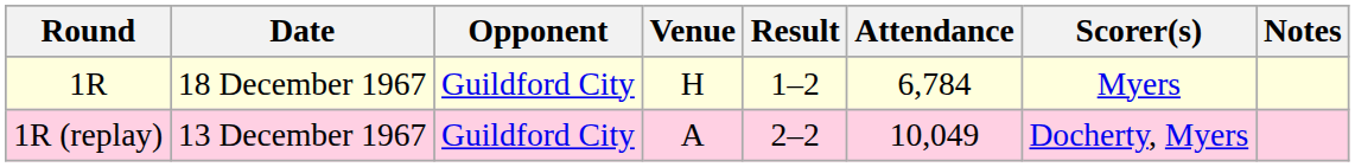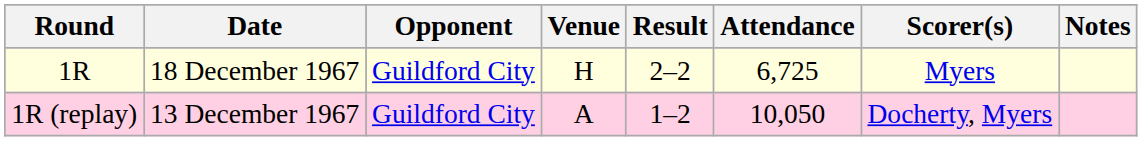 <table style="text-align:center;" class="wikitable sortable">
 <tr>
 <th>Round</th>
 <th>Date</th>
 <th>Opponent</th>
 <th>Venue</th>
 <th>Result</th>
 <th>Attendance</th>
 <th>Scorer(s)</th>
 <th>Notes</th>
 </tr>
 <tr style="background:#ffd;">
 <td>1R</td>
 <td>18 December 1967</td>
 <td><a href='#'>Guildford City</a></td>
 <td>H</td>
-<td>1–2</td>
-<td>6,784</td>
+<td>2–2</td>
+<td>6,725</td>
 <td><a href='#'>Myers</a></td>
 <td></td>
 </tr>
 <tr style="background:#ffd0e3;">
 <td>1R (replay)</td>
 <td>13 December 1967</td>
 <td><a href='#'>Guildford City</a></td>
 <td>A</td>
-<td>2–2</td>
-<td>10,049</td>
+<td>1–2</td>
+<td>10,050</td>
 <td><a href='#'>Docherty</a>, <a href='#'>Myers</a></td>
 <td></td>
 </tr>
 </table>
